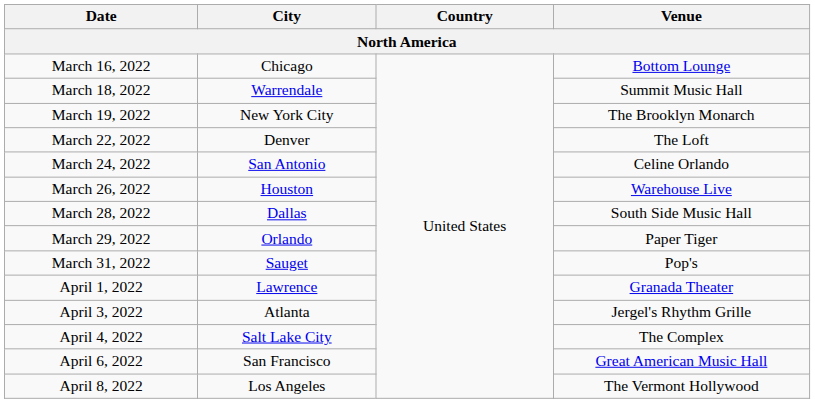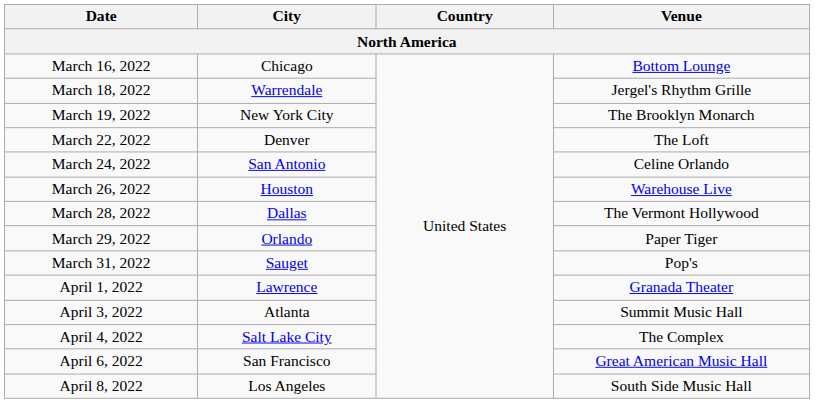 <table class="wikitable plainrowheaders" style="text-align:center;">
 <tr>
 <th scope="col" style="width:12em;">Date</th>
 <th scope="col" style="width:11em;">City</th>
 <th scope="col" style="width:11em;">Country</th>
 <th scope="col" style="width:16em;">Venue</th>
 </tr>
 <tr>
 <th colspan="4">North America</th>
 </tr>
 <tr>
 <td>March 16, 2022</td>
 <td>Chicago</td>
 <td rowspan="14">United States</td>
 <td><a href='#'>Bottom Lounge</a></td>
 </tr>
 <tr>
 <td>March 18, 2022</td>
 <td><a href='#'>Warrendale</a></td>
-<td>Summit Music Hall</td>
+<td>Jergel's Rhythm Grille</td>
 </tr>
 <tr>
 <td>March 19, 2022</td>
 <td>New York City</td>
 <td>The Brooklyn Monarch</td>
 </tr>
 <tr>
 <td>March 22, 2022</td>
 <td>Denver</td>
 <td>The Loft</td>
 </tr>
 <tr>
 <td>March 24, 2022</td>
 <td><a href='#'>San Antonio</a></td>
 <td>Celine Orlando</td>
 </tr>
 <tr>
 <td>March 26, 2022</td>
 <td><a href='#'>Houston</a></td>
 <td><a href='#'>Warehouse Live</a></td>
 </tr>
 <tr>
 <td>March 28, 2022</td>
 <td><a href='#'>Dallas</a></td>
-<td>South Side Music Hall</td>
+<td>The Vermont Hollywood</td>
 </tr>
 <tr>
 <td>March 29, 2022</td>
 <td><a href='#'>Orlando</a></td>
 <td>Paper Tiger</td>
 </tr>
 <tr>
 <td>March 31, 2022</td>
 <td><a href='#'>Sauget</a></td>
 <td>Pop's</td>
 </tr>
 <tr>
 <td>April 1, 2022</td>
 <td><a href='#'>Lawrence</a></td>
 <td><a href='#'>Granada Theater</a></td>
 </tr>
 <tr>
 <td>April 3, 2022</td>
 <td>Atlanta</td>
-<td>Jergel's Rhythm Grille</td>
+<td>Summit Music Hall</td>
 </tr>
 <tr>
 <td>April 4, 2022</td>
 <td><a href='#'>Salt Lake City</a></td>
 <td>The Complex</td>
 </tr>
 <tr>
 <td>April 6, 2022</td>
 <td>San Francisco</td>
 <td><a href='#'>Great American Music Hall</a></td>
 </tr>
 <tr>
 <td>April 8, 2022</td>
 <td>Los Angeles</td>
-<td>The Vermont Hollywood</td>
+<td>South Side Music Hall</td>
 </tr>
 </table>
